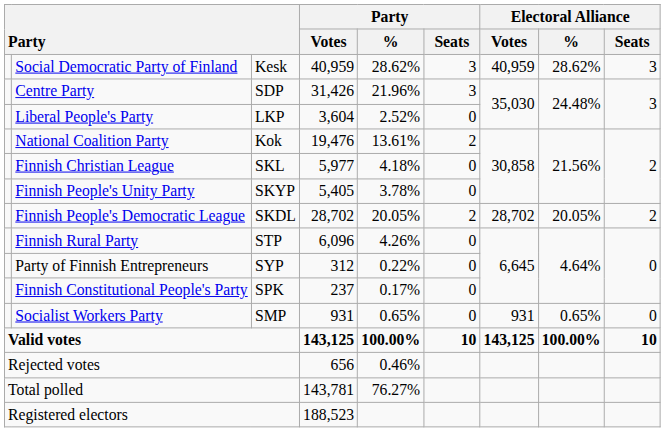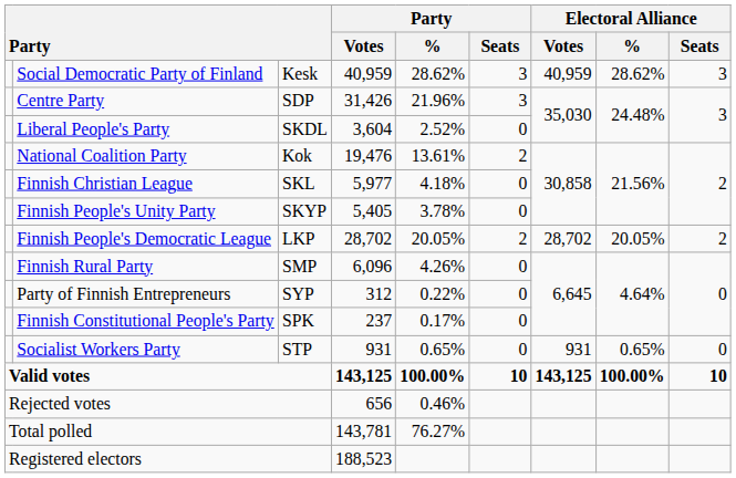 <table class="wikitable" border="1" style="text-align:right;">
 <tr>
 <th style="text-align:left;" valign=bottom rowspan=2 colspan=3>Party</th>
 <th colspan=3>Party</th>
 <th colspan=3>Electoral Alliance</th>
 </tr>
 <tr>
 <th align=center valign=bottom width="50">Votes</th>
 <th align=center valign=bottom width="50">%</th>
 <th align=center valign=bottom width="50">Seats</th>
 <th align=center valign=bottom width="50">Votes</th>
 <th align=center valign=bottom width="50">%</th>
 <th align=center valign=bottom width="50">Seats</th>
 </tr>
 <tr>
 <td></td>
 <td align=left style="white-space: nowrap;"><a href='#'>Social Democratic Party of Finland</a></td>
 <td align=left>Kesk</td>
 <td>40,959</td>
 <td>28.62%</td>
 <td>3</td>
 <td>40,959</td>
 <td>28.62%</td>
 <td>3</td>
 </tr>
 <tr>
 <td></td>
 <td align=left><a href='#'>Centre Party</a></td>
 <td align=left>SDP</td>
 <td>31,426</td>
 <td>21.96%</td>
 <td>3</td>
 <td rowspan=2>35,030</td>
 <td rowspan=2>24.48%</td>
 <td rowspan=2>3</td>
 </tr>
 <tr>
 <td></td>
 <td align=left><a href='#'>Liberal People's Party</a></td>
-<td align=left>LKP</td>
+<td align=left>SKDL</td>
 <td>3,604</td>
 <td>2.52%</td>
 <td>0</td>
 </tr>
 <tr>
 <td></td>
 <td align=left><a href='#'>National Coalition Party</a></td>
 <td align=left>Kok</td>
 <td>19,476</td>
 <td>13.61%</td>
 <td>2</td>
 <td rowspan=3>30,858</td>
 <td rowspan=3>21.56%</td>
 <td rowspan=3>2</td>
 </tr>
 <tr>
 <td></td>
 <td align=left><a href='#'>Finnish Christian League</a></td>
 <td align=left>SKL</td>
 <td>5,977</td>
 <td>4.18%</td>
 <td>0</td>
 </tr>
 <tr>
 <td></td>
 <td align=left><a href='#'>Finnish People's Unity Party</a></td>
 <td align=left>SKYP</td>
 <td>5,405</td>
 <td>3.78%</td>
 <td>0</td>
 </tr>
 <tr>
 <td></td>
 <td align=left><a href='#'>Finnish People's Democratic League</a></td>
-<td align=left>SKDL</td>
+<td align=left>LKP</td>
 <td>28,702</td>
 <td>20.05%</td>
 <td>2</td>
 <td>28,702</td>
 <td>20.05%</td>
 <td>2</td>
 </tr>
 <tr>
 <td></td>
 <td align=left><a href='#'>Finnish Rural Party</a></td>
-<td align=left>STP</td>
+<td align=left>SMP</td>
 <td>6,096</td>
 <td>4.26%</td>
 <td>0</td>
 <td rowspan=3>6,645</td>
 <td rowspan=3>4.64%</td>
 <td rowspan=3>0</td>
 </tr>
 <tr>
 <td></td>
 <td align=left>Party of Finnish Entrepreneurs</td>
 <td align=left>SYP</td>
 <td>312</td>
 <td>0.22%</td>
 <td>0</td>
 </tr>
 <tr>
 <td></td>
 <td align=left><a href='#'>Finnish Constitutional People's Party</a></td>
 <td align=left>SPK</td>
 <td>237</td>
 <td>0.17%</td>
 <td>0</td>
 </tr>
 <tr>
 <td></td>
 <td align=left><a href='#'>Socialist Workers Party</a></td>
-<td align=left>SMP</td>
+<td align=left>STP</td>
 <td>931</td>
 <td>0.65%</td>
 <td>0</td>
 <td>931</td>
 <td>0.65%</td>
 <td>0</td>
 </tr>
 <tr style="font-weight:bold">
 <td align=left colspan=3>Valid votes</td>
 <td>143,125</td>
 <td>100.00%</td>
 <td>10</td>
 <td>143,125</td>
 <td>100.00%</td>
 <td>10</td>
 </tr>
 <tr>
 <td align=left colspan=3>Rejected votes</td>
 <td>656</td>
 <td>0.46%</td>
 <td></td>
 <td></td>
 <td></td>
 <td></td>
 </tr>
 <tr>
 <td align=left colspan=3>Total polled</td>
 <td>143,781</td>
 <td>76.27%</td>
 <td></td>
 <td></td>
 <td></td>
 <td></td>
 </tr>
 <tr>
 <td align=left colspan=3>Registered electors</td>
 <td>188,523</td>
 <td></td>
 <td></td>
 <td></td>
 <td></td>
 <td></td>
 </tr>
 </table>
